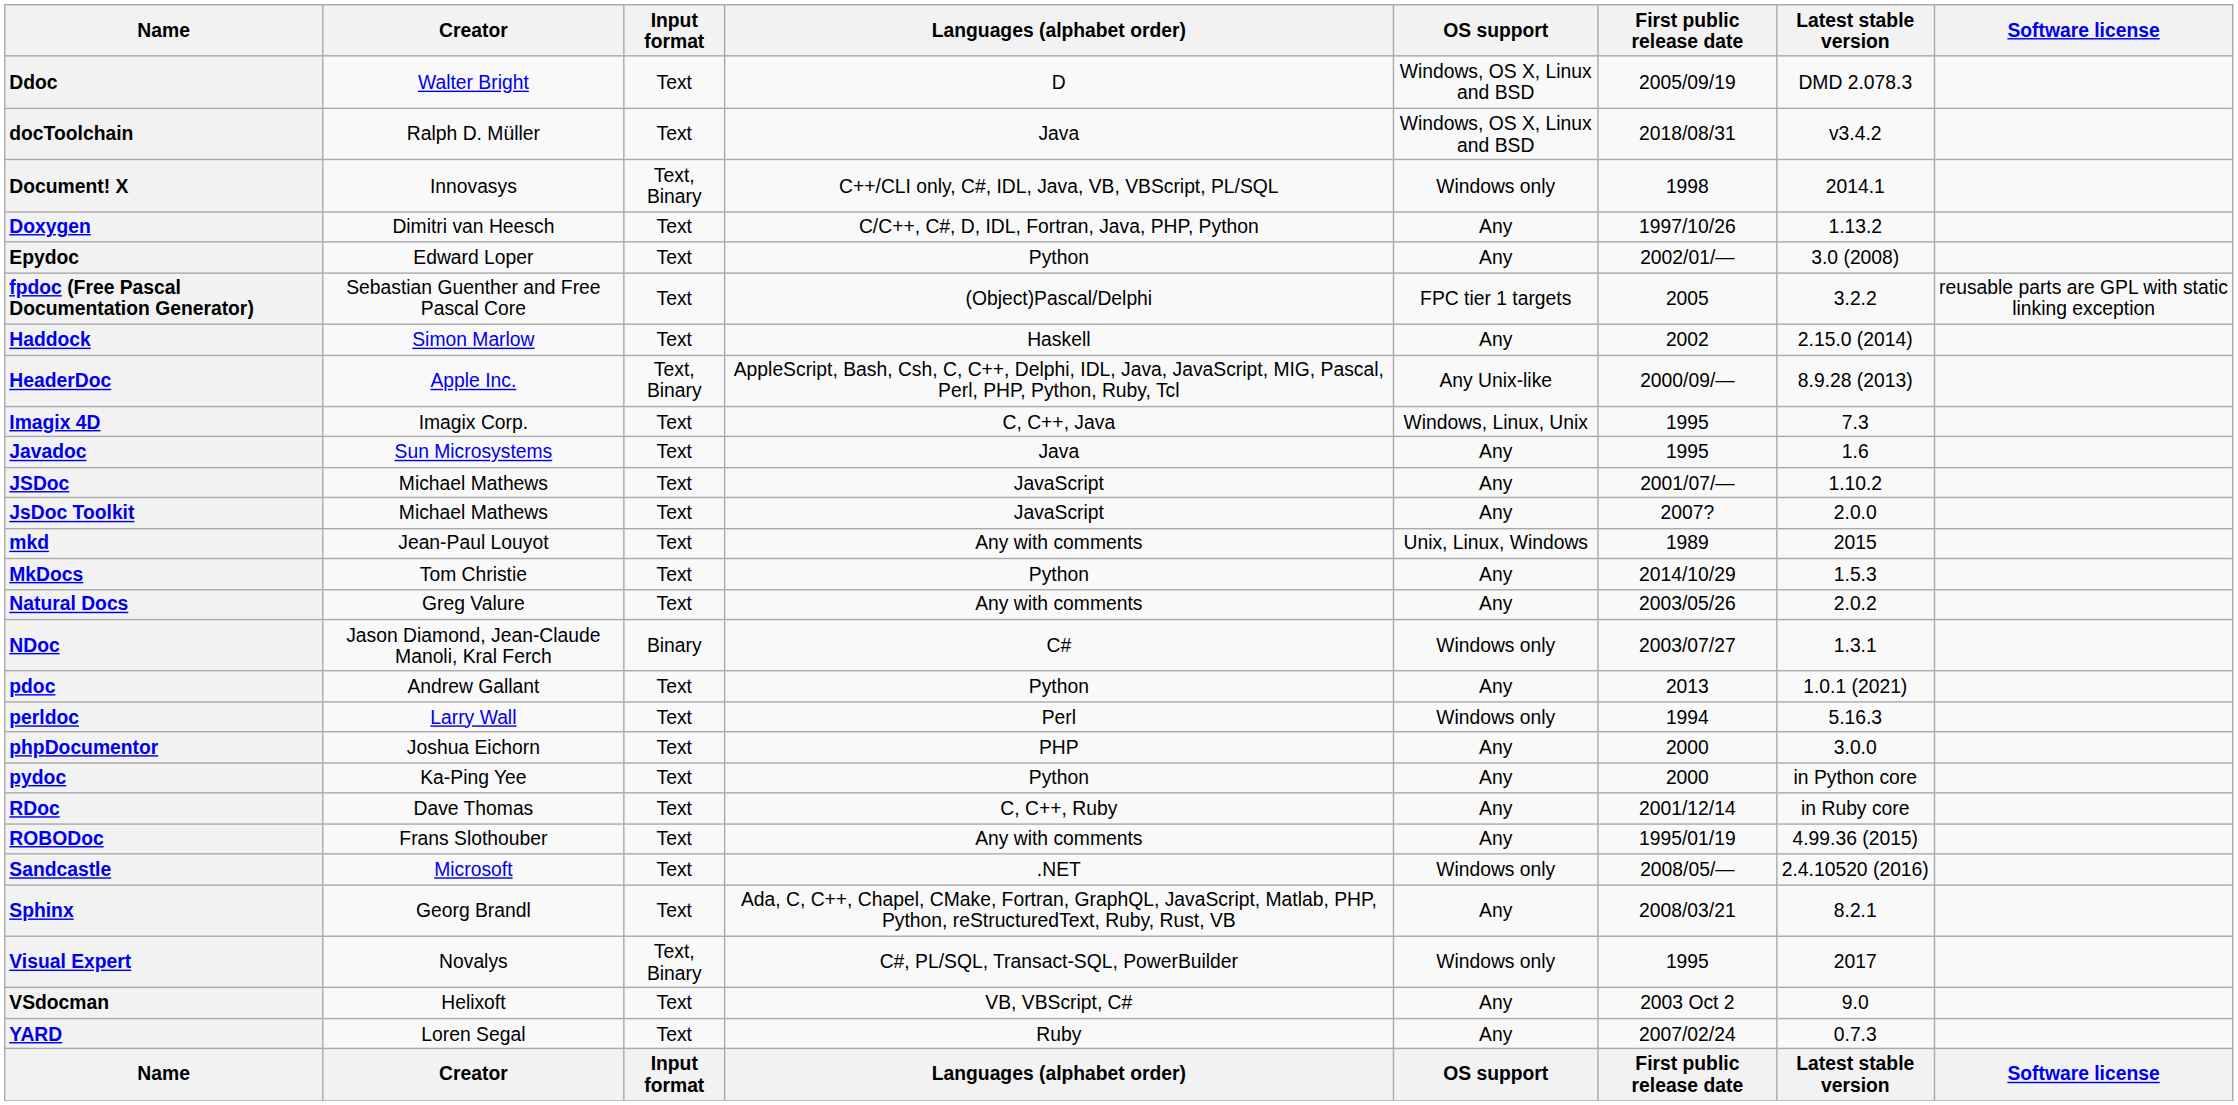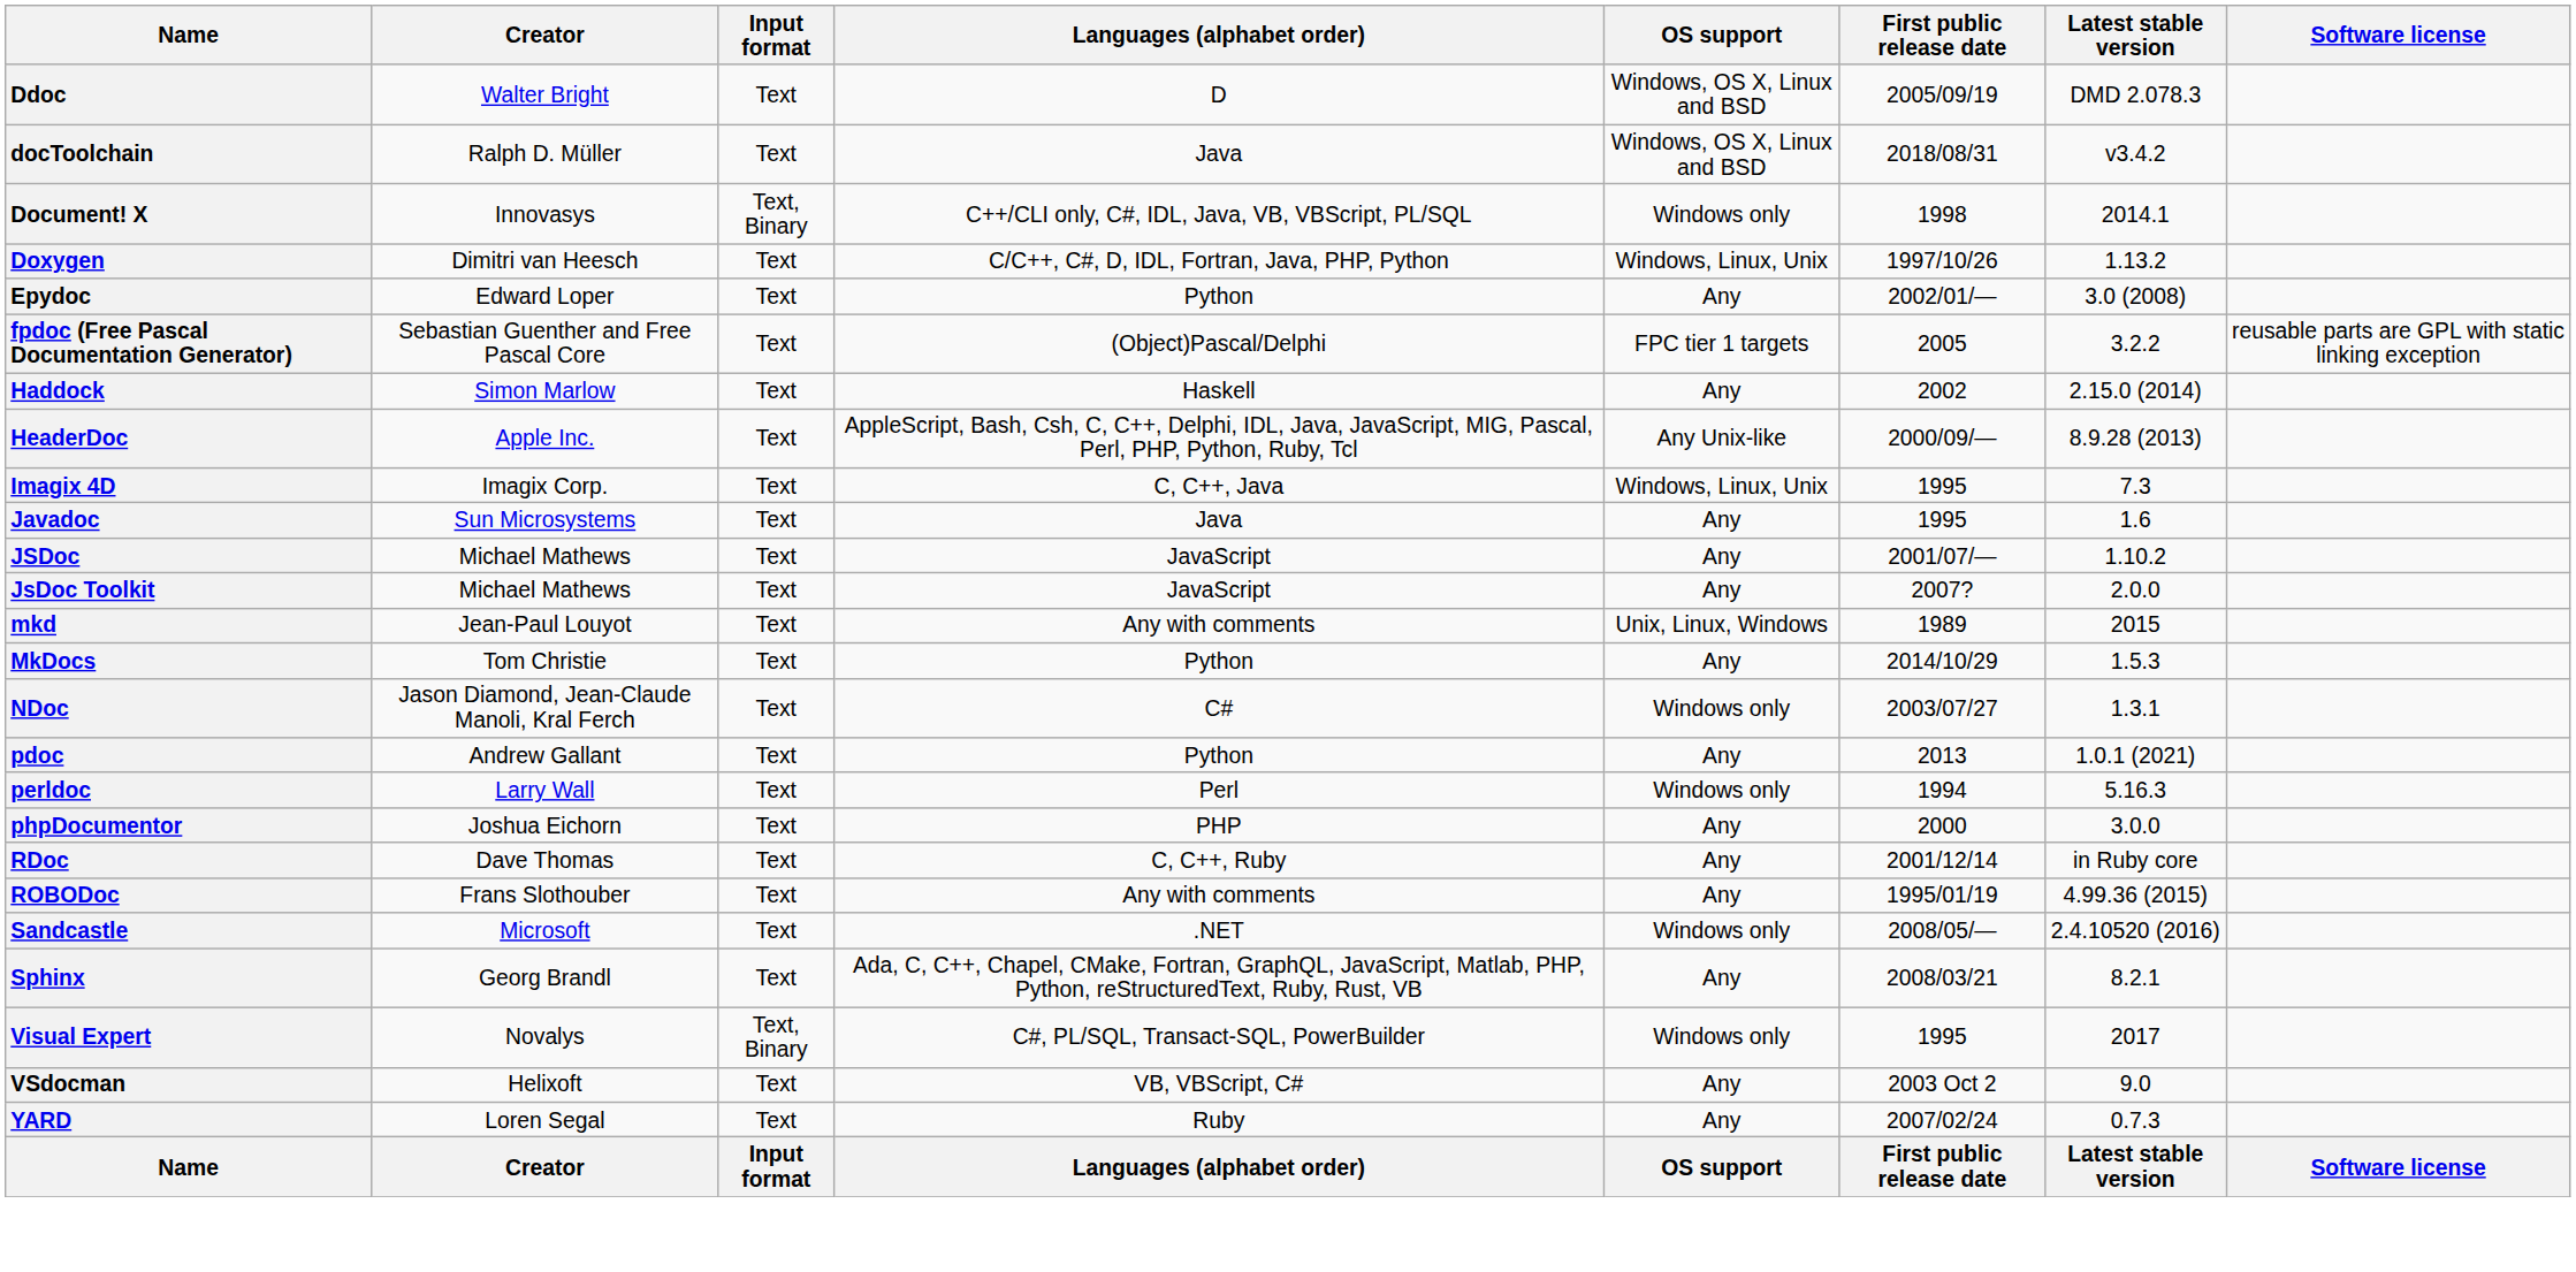 <table class="wikitable sortable" style="font-size: 85%; border: gray solid 1px; border-collapse: collapse; text-align: center;">
 <tr style="background: #ececec">
 <th>Name</th>
 <th>Creator</th>
 <th>Input format</th>
 <th>Languages (alphabet order)</th>
 <th>OS support</th>
 <th>First public release date</th>
 <th>Latest stable version</th>
 <th><a href='#'>Software license</a></th>
 </tr>
 <tr>
 <th style="text-align:left;" bgcolor="#ececec">Ddoc</th>
 <td><a href='#'>Walter Bright</a></td>
 <td>Text</td>
 <td>D</td>
 <td>Windows, OS X, Linux and BSD</td>
 <td>2005/09/19</td>
 <td>DMD 2.078.3</td>
 <td></td>
 </tr>
 <tr>
 <th style="text-align:left;" bgcolor="#ececec">docToolchain</th>
 <td>Ralph D. Müller</td>
 <td>Text</td>
 <td>Java</td>
 <td>Windows, OS X, Linux and BSD</td>
 <td>2018/08/31</td>
 <td>v3.4.2</td>
 <td></td>
 </tr>
 <tr>
 <th style="text-align:left;" bgcolor="#ececec">Document! X</th>
 <td>Innovasys</td>
 <td>Text, Binary</td>
 <td>C++/CLI only, C#, IDL, Java, VB, VBScript, PL/SQL</td>
 <td>Windows only</td>
 <td>1998</td>
 <td>2014.1</td>
 <td></td>
 </tr>
 <tr>
 <th style="text-align:left;" bgcolor="#ececec"><a href='#'>Doxygen</a></th>
 <td>Dimitri van Heesch</td>
 <td>Text</td>
 <td>C/C++, C#, D, IDL, Fortran, Java, PHP, Python</td>
-<td>Any</td>
+<td>Windows, Linux, Unix</td>
 <td>1997/10/26</td>
 <td>1.13.2</td>
 <td></td>
 </tr>
 <tr>
 <th style="text-align:left;" bgcolor="#ececec">Epydoc</th>
 <td>Edward Loper</td>
 <td>Text</td>
 <td>Python</td>
 <td>Any</td>
 <td>2002/01/—</td>
 <td>3.0 (2008)</td>
 <td></td>
 </tr>
 <tr>
 <th style="text-align:left;" bgcolor="#ececec"><a href='#'>fpdoc</a> (Free Pascal Documentation Generator)</th>
 <td>Sebastian Guenther and Free Pascal Core</td>
 <td>Text</td>
 <td>(Object)Pascal/Delphi</td>
 <td>FPC tier 1 targets</td>
 <td>2005</td>
 <td>3.2.2</td>
 <td> reusable parts are GPL with static linking exception</td>
 </tr>
 <tr>
 <th style="text-align:left;" bgcolor="#ececec"><a href='#'>Haddock</a></th>
 <td><a href='#'>Simon Marlow</a></td>
 <td>Text</td>
 <td>Haskell</td>
 <td>Any</td>
 <td>2002</td>
 <td>2.15.0 (2014)</td>
 <td></td>
 </tr>
 <tr>
 <th style="text-align:left;" bgcolor="#ececec"><a href='#'>HeaderDoc</a></th>
 <td><a href='#'>Apple Inc.</a></td>
-<td>Text, Binary</td>
+<td>Text</td>
 <td>AppleScript, Bash, Csh, C, C++, Delphi, IDL, Java, JavaScript, MIG, Pascal, Perl, PHP, Python, Ruby, Tcl</td>
 <td>Any Unix-like</td>
 <td>2000/09/—</td>
 <td>8.9.28 (2013)</td>
 <td></td>
 </tr>
 <tr>
 <th style="text-align:left;" bgcolor="#ececec"><a href='#'>Imagix 4D</a></th>
 <td>Imagix Corp.</td>
 <td>Text</td>
 <td>C, C++, Java</td>
 <td>Windows, Linux, Unix</td>
 <td>1995</td>
 <td>7.3</td>
 <td></td>
 </tr>
 <tr>
 <th style="text-align:left;" bgcolor="#ececec"><a href='#'>Javadoc</a></th>
 <td><a href='#'>Sun Microsystems</a></td>
 <td>Text</td>
 <td>Java</td>
 <td>Any</td>
 <td>1995</td>
 <td>1.6</td>
 <td></td>
 </tr>
 <tr>
 <th style="text-align:left;" bgcolor="#ececec"><a href='#'>JSDoc</a></th>
 <td>Michael Mathews</td>
 <td>Text</td>
 <td>JavaScript</td>
 <td>Any</td>
 <td>2001/07/—</td>
 <td>1.10.2</td>
 <td></td>
 </tr>
 <tr>
 <th style="text-align:left;" bgcolor="#ececec"><a href='#'>JsDoc Toolkit</a></th>
 <td>Michael Mathews</td>
 <td>Text</td>
 <td>JavaScript</td>
 <td>Any</td>
 <td>2007?</td>
 <td>2.0.0</td>
 <td></td>
 </tr>
 <tr>
 <th style="text-align:left;" bgcolor="#ececec"><a href='#'>mkd</a></th>
 <td>Jean-Paul Louyot</td>
 <td>Text</td>
 <td>Any with comments</td>
 <td>Unix, Linux, Windows</td>
 <td>1989</td>
 <td>2015</td>
 <td></td>
 </tr>
 <tr>
 <th style="text-align:left;" bgcolor="#ececec"><a href='#'>MkDocs</a></th>
 <td>Tom Christie</td>
 <td>Text</td>
 <td>Python</td>
 <td>Any</td>
 <td>2014/10/29</td>
 <td>1.5.3</td>
 <td></td>
 </tr>
 <tr>
-<th style="text-align:left;" bgcolor="#ececec"><a href='#'>Natural Docs</a></th>
-<td>Greg Valure</td>
-<td>Text</td>
-<td>Any with comments</td>
-<td>Any</td>
-<td>2003/05/26</td>
-<td>2.0.2</td>
-<td></td>
-</tr>
-<tr>
 <th style="text-align:left;" bgcolor="#ececec"><a href='#'>NDoc</a></th>
 <td>Jason Diamond, Jean-Claude Manoli, Kral Ferch</td>
-<td>Binary</td>
+<td>Text</td>
 <td>C#</td>
 <td>Windows only</td>
 <td>2003/07/27</td>
 <td>1.3.1</td>
 <td></td>
 </tr>
 <tr>
 <th style="text-align:left;" bgcolor="#ececec"><a href='#'>pdoc</a></th>
 <td>Andrew Gallant</td>
 <td>Text</td>
 <td>Python</td>
 <td>Any</td>
 <td>2013</td>
 <td>1.0.1 (2021)</td>
 <td></td>
 </tr>
 <tr>
 <th style="text-align:left;" bgcolor="#ececec"><a href='#'>perldoc</a></th>
 <td><a href='#'>Larry Wall</a></td>
 <td>Text</td>
 <td>Perl</td>
 <td>Windows only</td>
 <td>1994</td>
 <td>5.16.3</td>
 <td></td>
 </tr>
 <tr>
 <th style="text-align:left;" bgcolor="#ececec"><a href='#'>phpDocumentor</a></th>
 <td>Joshua Eichorn</td>
 <td>Text</td>
 <td>PHP</td>
 <td>Any</td>
 <td>2000</td>
 <td>3.0.0</td>
-<td></td>
-</tr>
-<tr>
-<th style="text-align:left;" bgcolor="#ececec"><a href='#'>pydoc</a></th>
-<td>Ka-Ping Yee</td>
-<td>Text</td>
-<td>Python</td>
-<td>Any</td>
-<td>2000</td>
-<td>in Python core</td>
 <td></td>
 </tr>
 <tr>
 <th style="text-align:left;" bgcolor="#ececec"><a href='#'>RDoc</a></th>
 <td>Dave Thomas</td>
 <td>Text</td>
 <td>C, C++, Ruby</td>
 <td>Any</td>
 <td>2001/12/14</td>
 <td>in Ruby core</td>
 <td></td>
 </tr>
 <tr>
 <th style="text-align:left;" bgcolor="#ececec"><a href='#'>ROBODoc</a></th>
 <td>Frans Slothouber</td>
 <td>Text</td>
 <td>Any with comments</td>
 <td>Any</td>
 <td>1995/01/19</td>
 <td>4.99.36 (2015)</td>
 <td></td>
 </tr>
 <tr>
 <th style="text-align:left;" bgcolor="#ececec"><a href='#'>Sandcastle</a></th>
 <td><a href='#'>Microsoft</a></td>
 <td>Text</td>
 <td>.NET</td>
 <td>Windows only</td>
 <td>2008/05/—</td>
 <td>2.4.10520 (2016)</td>
 <td></td>
 </tr>
 <tr>
 <th style="text-align:left;" bgcolor="#ececec"><a href='#'>Sphinx</a></th>
 <td>Georg Brandl</td>
 <td>Text</td>
 <td>Ada, C, C++, Chapel, CMake, Fortran, GraphQL, JavaScript, Matlab, PHP, Python, reStructuredText, Ruby, Rust, VB</td>
 <td>Any</td>
 <td>2008/03/21</td>
 <td>8.2.1</td>
 <td></td>
 </tr>
 <tr>
 <th style="text-align:left;" bgcolor="#ececec"><a href='#'>Visual Expert</a></th>
 <td>Novalys</td>
 <td>Text, Binary</td>
 <td>C#, PL/SQL, Transact-SQL, PowerBuilder</td>
 <td>Windows only</td>
 <td>1995</td>
 <td>2017</td>
 <td></td>
 </tr>
 <tr>
 <th style="text-align:left;" bgcolor="#ececec">VSdocman</th>
 <td>Helixoft</td>
 <td>Text</td>
 <td>VB, VBScript, C#</td>
 <td>Any</td>
 <td>2003 Oct 2</td>
 <td>9.0</td>
 <td></td>
 </tr>
 <tr>
 <th style="text-align:left;" bgcolor="#ececec"><a href='#'>YARD</a></th>
 <td>Loren Segal</td>
 <td>Text</td>
 <td>Ruby</td>
 <td>Any</td>
 <td>2007/02/24</td>
 <td>0.7.3</td>
 <td></td>
 </tr>
 <tr>
 <th>Name</th>
 <th>Creator</th>
 <th>Input format</th>
 <th>Languages (alphabet order)</th>
 <th>OS support</th>
 <th>First public release date</th>
 <th>Latest stable version</th>
 <th><a href='#'>Software license</a></th>
 </tr>
 </table>
